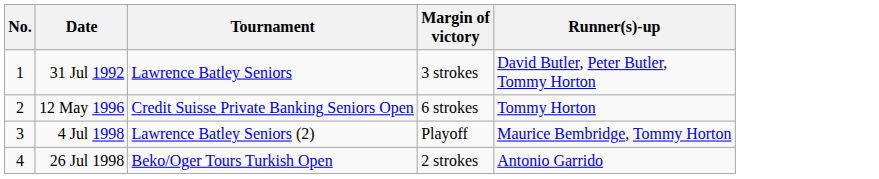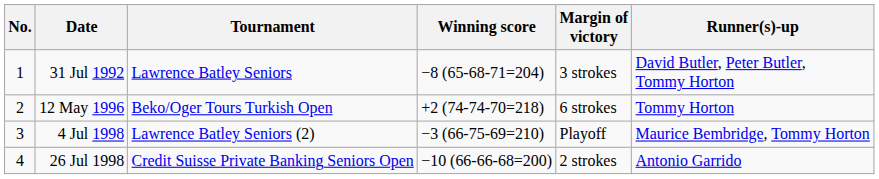 <table class="wikitable" style="font-size:95%;">
 <tr>
 <th>No.</th>
 <th>Date</th>
 <th>Tournament</th>
+<th>Winning score</th>
 <th>Margin of<br>victory</th>
 <th>Runner(s)-up</th>
 </tr>
 <tr>
 <td align=center>1</td>
 <td align=right>31 Jul <a href='#'>1992</a></td>
 <td><a href='#'>Lawrence Batley Seniors</a></td>
+<td>−8 (65-68-71=204)</td>
 <td>3 strokes</td>
 <td> <a href='#'>David Butler</a>,  <a href='#'>Peter Butler</a>,<br> <a href='#'>Tommy Horton</a></td>
 </tr>
 <tr>
 <td align=center>2</td>
 <td align=right>12 May <a href='#'>1996</a></td>
-<td><a href='#'>Credit Suisse Private Banking Seniors Open</a></td>
+<td><a href='#'>Beko/Oger Tours Turkish Open</a></td>
+<td>+2 (74-74-70=218)</td>
 <td>6 strokes</td>
 <td> <a href='#'>Tommy Horton</a></td>
 </tr>
 <tr>
 <td align=center>3</td>
 <td align=right>4 Jul <a href='#'>1998</a></td>
 <td><a href='#'>Lawrence Batley Seniors</a> (2)</td>
+<td>−3 (66-75-69=210)</td>
 <td>Playoff</td>
 <td> <a href='#'>Maurice Bembridge</a>,  <a href='#'>Tommy Horton</a></td>
 </tr>
 <tr>
 <td align=center>4</td>
 <td align=right>26 Jul 1998</td>
-<td><a href='#'>Beko/Oger Tours Turkish Open</a></td>
+<td><a href='#'>Credit Suisse Private Banking Seniors Open</a></td>
+<td>−10 (66-66-68=200)</td>
 <td>2 strokes</td>
 <td> <a href='#'>Antonio Garrido</a></td>
 </tr>
 </table>
